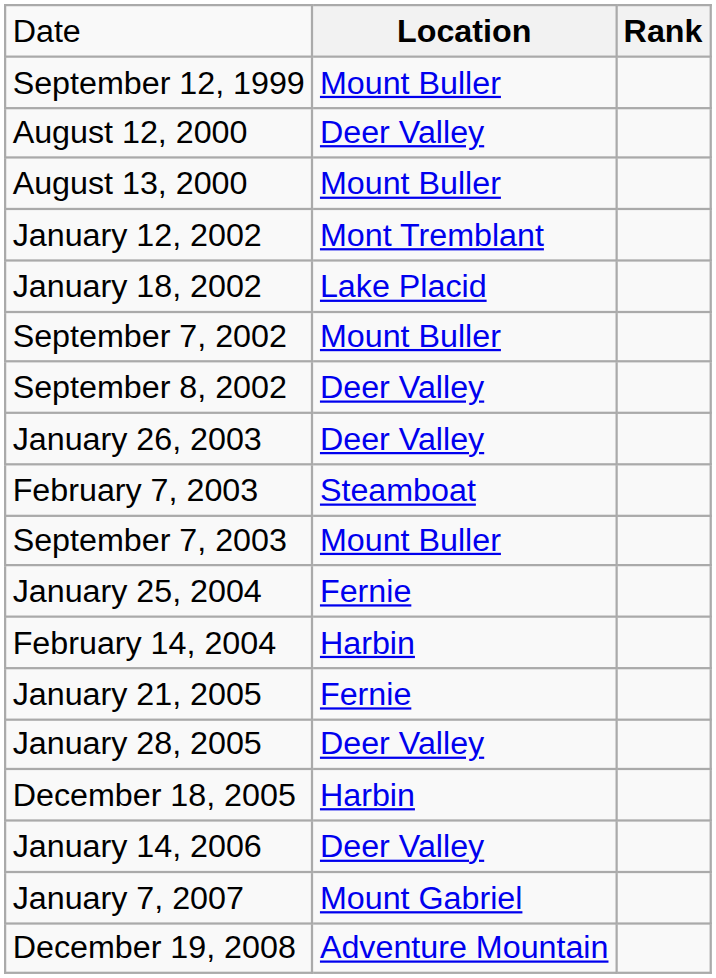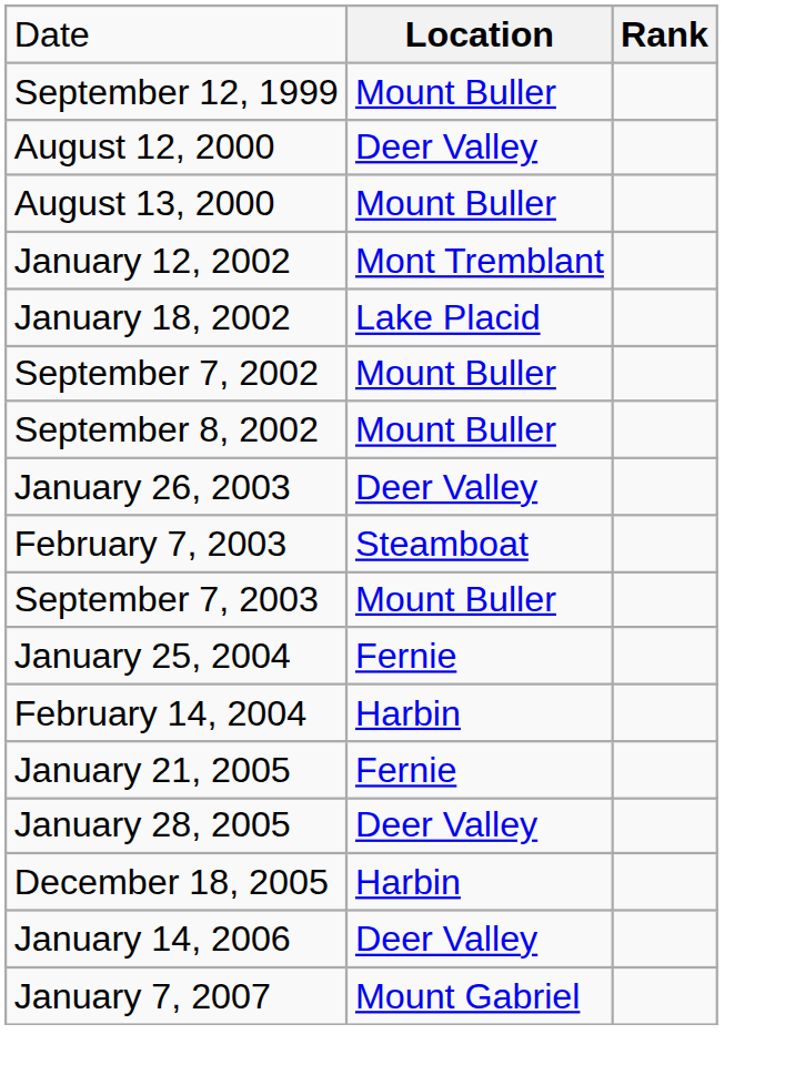 <table class="wikitable sortable" style="font-size:90%" style="text-align:center">
 <tr>
 <td>Date</td>
 <th>Location</th>
 <th>Rank</th>
 </tr>
 <tr>
 <td>September 12, 1999</td>
 <td><a href='#'>Mount Buller</a></td>
 <td></td>
 </tr>
 <tr>
 <td>August 12, 2000</td>
 <td><a href='#'>Deer Valley</a></td>
 <td></td>
 </tr>
 <tr>
 <td>August 13, 2000</td>
 <td><a href='#'>Mount Buller</a></td>
 <td></td>
 </tr>
 <tr>
 <td>January 12, 2002</td>
 <td><a href='#'>Mont Tremblant</a></td>
 <td></td>
 </tr>
 <tr>
 <td>January 18, 2002</td>
 <td><a href='#'>Lake Placid</a></td>
 <td></td>
 </tr>
 <tr>
 <td>September 7, 2002</td>
 <td><a href='#'>Mount Buller</a></td>
 <td></td>
 </tr>
 <tr>
 <td>September 8, 2002</td>
-<td><a href='#'>Deer Valley</a></td>
+<td><a href='#'>Mount Buller</a></td>
 <td></td>
 </tr>
 <tr>
 <td>January 26, 2003</td>
 <td><a href='#'>Deer Valley</a></td>
 <td></td>
 </tr>
 <tr>
 <td>February 7, 2003</td>
 <td><a href='#'>Steamboat</a></td>
 <td></td>
 </tr>
 <tr>
 <td>September 7, 2003</td>
 <td><a href='#'>Mount Buller</a></td>
 <td></td>
 </tr>
 <tr>
 <td>January 25, 2004</td>
 <td><a href='#'>Fernie</a></td>
 <td></td>
 </tr>
 <tr>
 <td>February 14, 2004</td>
 <td><a href='#'>Harbin</a></td>
 <td></td>
 </tr>
 <tr>
 <td>January 21, 2005</td>
 <td><a href='#'>Fernie</a></td>
 <td></td>
 </tr>
 <tr>
 <td>January 28, 2005</td>
 <td><a href='#'>Deer Valley</a></td>
 <td></td>
 </tr>
 <tr>
 <td>December 18, 2005</td>
 <td><a href='#'>Harbin</a></td>
 <td></td>
 </tr>
 <tr>
 <td>January 14, 2006</td>
 <td><a href='#'>Deer Valley</a></td>
 <td></td>
 </tr>
 <tr>
 <td>January 7, 2007</td>
 <td><a href='#'>Mount Gabriel</a></td>
 <td></td>
 </tr>
-<tr>
-<td>December 19, 2008</td>
-<td><a href='#'>Adventure Mountain</a></td>
-<td></td>
-</tr>
 </table>
